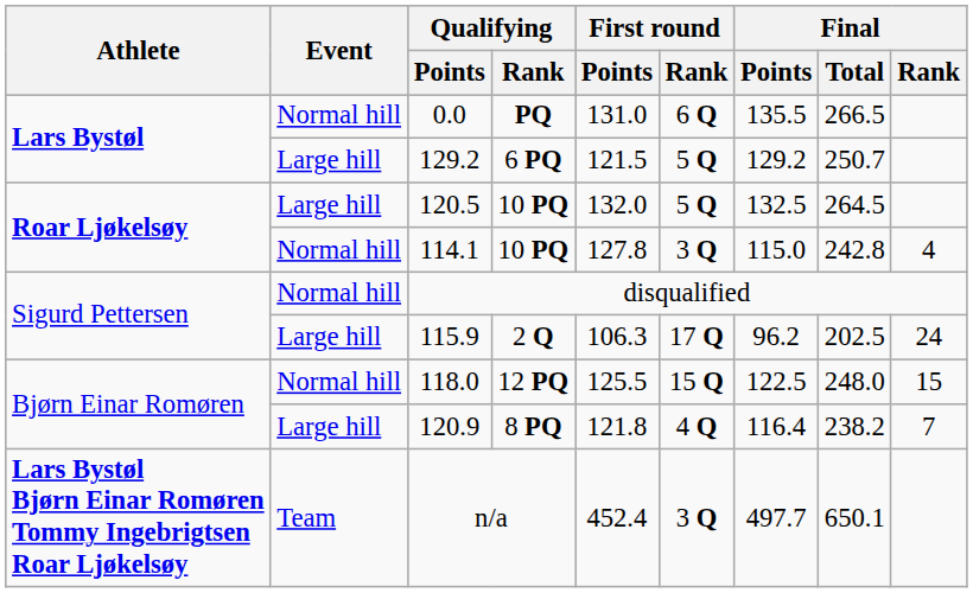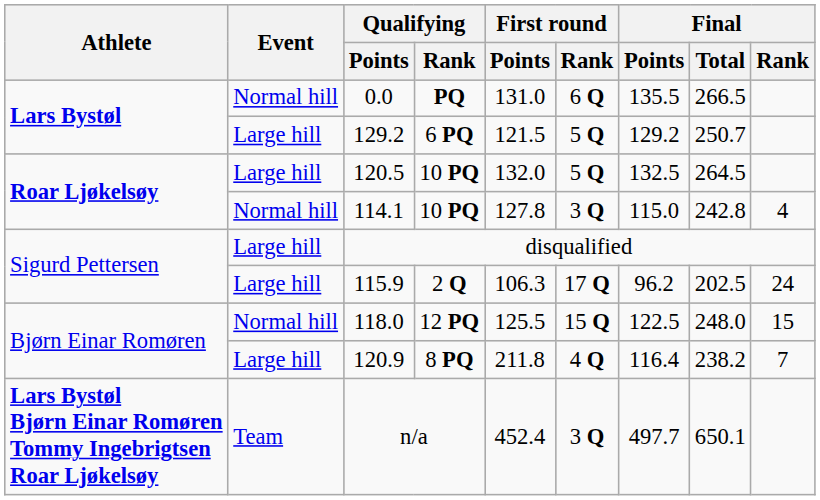 <table class="wikitable" style="font-size:90%">
 <tr>
 <th rowspan="2">Athlete</th>
 <th rowspan="2">Event</th>
 <th colspan="2">Qualifying</th>
 <th colspan="2">First round</th>
 <th colspan="3">Final</th>
 </tr>
 <tr>
 <th>Points</th>
 <th>Rank</th>
 <th>Points</th>
 <th>Rank</th>
 <th>Points</th>
 <th>Total</th>
 <th>Rank</th>
 </tr>
 <tr>
 <td rowspan=2><strong><a href='#'>Lars Bystøl</a></strong></td>
 <td><a href='#'>Normal hill</a></td>
 <td align="center">0.0</td>
 <td align="center"><strong>PQ</strong></td>
 <td align="center">131.0</td>
 <td align="center">6 <strong>Q</strong></td>
 <td align="center">135.5</td>
 <td align="center">266.5</td>
 <td align="center"></td>
 </tr>
 <tr>
 <td><a href='#'>Large hill</a></td>
 <td align="center">129.2</td>
 <td align="center">6 <strong>PQ</strong></td>
 <td align="center">121.5</td>
 <td align="center">5 <strong>Q</strong></td>
 <td align="center">129.2</td>
 <td align="center">250.7</td>
 <td align="center"></td>
 </tr>
 <tr>
 <td rowspan=2><strong><a href='#'>Roar Ljøkelsøy</a></strong></td>
 <td><a href='#'>Large hill</a></td>
 <td align="center">120.5</td>
 <td align="center">10 <strong>PQ</strong></td>
 <td align="center">132.0</td>
 <td align="center">5 <strong>Q</strong></td>
 <td align="center">132.5</td>
 <td align="center">264.5</td>
 <td align="center"></td>
 </tr>
 <tr>
 <td><a href='#'>Normal hill</a></td>
 <td align="center">114.1</td>
 <td align="center">10 <strong>PQ</strong></td>
 <td align="center">127.8</td>
 <td align="center">3 <strong>Q</strong></td>
 <td align="center">115.0</td>
 <td align="center">242.8</td>
 <td align="center">4</td>
 </tr>
 <tr>
 <td rowspan=2><a href='#'>Sigurd Pettersen</a></td>
-<td><a href='#'>Normal hill</a></td>
+<td><a href='#'>Large hill</a></td>
 <td colspan=7 align="center">disqualified</td>
 </tr>
 <tr>
 <td><a href='#'>Large hill</a></td>
 <td align="center">115.9</td>
 <td align="center">2 <strong>Q</strong></td>
 <td align="center">106.3</td>
 <td align="center">17 <strong>Q</strong></td>
 <td align="center">96.2</td>
 <td align="center">202.5</td>
 <td align="center">24</td>
 </tr>
 <tr>
 <td rowspan=2><a href='#'>Bjørn Einar Romøren</a></td>
 <td><a href='#'>Normal hill</a></td>
 <td align="center">118.0</td>
 <td align="center">12 <strong>PQ</strong></td>
 <td align="center">125.5</td>
 <td align="center">15 <strong>Q</strong></td>
 <td align="center">122.5</td>
 <td align="center">248.0</td>
 <td align="center">15</td>
 </tr>
 <tr>
 <td><a href='#'>Large hill</a></td>
 <td align="center">120.9</td>
 <td align="center">8 <strong>PQ</strong></td>
-<td align="center">121.8</td>
+<td align="center">211.8</td>
 <td align="center">4 <strong>Q</strong></td>
 <td align="center">116.4</td>
 <td align="center">238.2</td>
 <td align="center">7</td>
 </tr>
 <tr>
 <td><strong><a href='#'>Lars Bystøl</a><br><a href='#'>Bjørn Einar Romøren</a><br><a href='#'>Tommy Ingebrigtsen</a><br><a href='#'>Roar Ljøkelsøy</a></strong></td>
 <td><a href='#'>Team</a></td>
 <td colspan=2 align="center">n/a</td>
 <td align="center">452.4</td>
 <td align="center">3 <strong>Q</strong></td>
 <td align="center">497.7</td>
 <td align="center">650.1</td>
 <td align="center"></td>
 </tr>
 </table>
